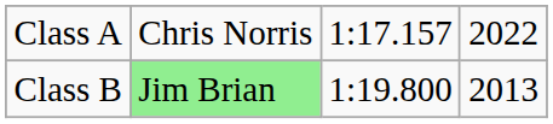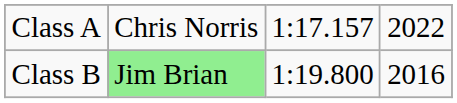 <table class="wikitable">
 <tr>
 <td>Class A</td>
 <td>Chris Norris</td>
 <td align="center">1:17.157</td>
 <td align="center">2022</td>
 </tr>
 <tr>
 <td>Class B</td>
 <td style="background: lightgreen;">Jim Brian</td>
 <td align="center">1:19.800</td>
-<td align="center">2013</td>
+<td align="center">2016</td>
 </tr>
 </table>
